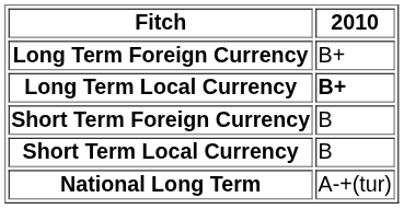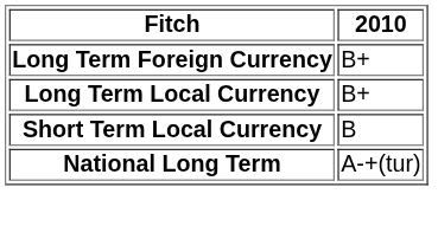 <table border="1">
 <tr>
 <th scope="col">Fitch</th>
 <th scope="col">2010</th>
 </tr>
 <tr>
 <th scope="row">Long Term Foreign Currency</th>
 <td>B+</td>
 </tr>
 <tr>
 <th scope="row">Long Term Local Currency</th>
-<td><strong>B+</strong></td>
-</tr>
-<tr>
-<th scope="row">Short Term Foreign Currency</th>
-<td>B</td>
+<td>B+</td>
 </tr>
 <tr>
 <th scope="row">Short Term Local Currency</th>
 <td>B</td>
 </tr>
 <tr>
 <th scope="row">National Long Term</th>
 <td>A-+(tur)</td>
 </tr>
 </table>
